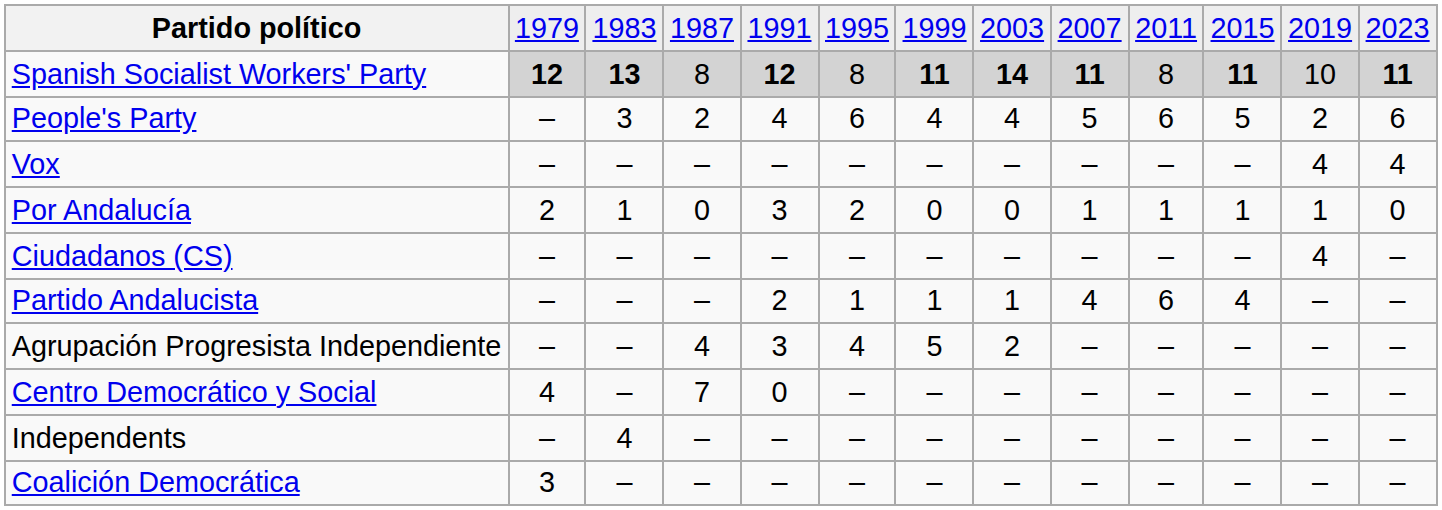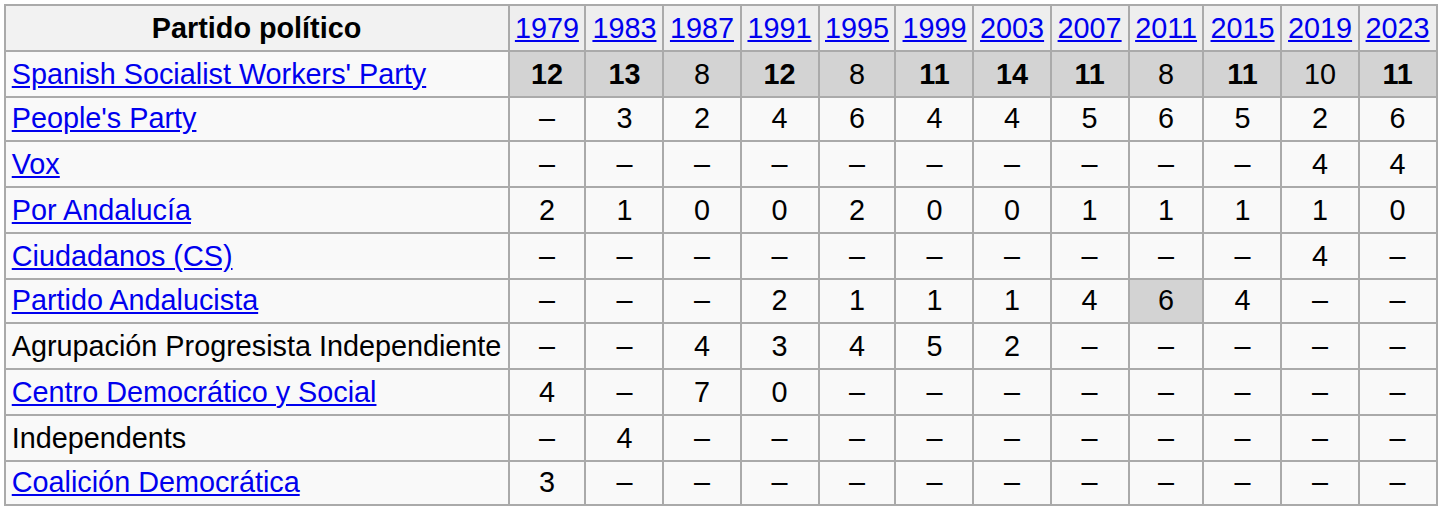 <table class="wikitable" style="font-size: 90%; text-align:center;" align="center">
 <tr align="center"| style="background:#eee">
 <th rowspan="1">Partido político</th>
 <td><a href='#'>1979</a></td>
 <td><a href='#'>1983</a></td>
 <td><a href='#'>1987</a></td>
 <td><a href='#'>1991</a></td>
 <td><a href='#'>1995</a></td>
 <td><a href='#'>1999</a></td>
 <td><a href='#'>2003</a></td>
 <td><a href='#'>2007</a></td>
 <td><a href='#'>2011</a></td>
 <td><a href='#'>2015</a></td>
 <td><a href='#'>2019</a></td>
 <td><a href='#'>2023</a></td>
 </tr>
 <tr>
 <td align="left"> <a href='#'>Spanish Socialist Workers' Party</a></td>
 <td style="background:#D3D3D3"><strong>12</strong></td>
 <td style="background:#D3D3D3"><strong>13</strong></td>
 <td style="background:#D3D3D3">8</td>
 <td style="background:#D3D3D3"><strong>12</strong></td>
 <td style="background:#D3D3D3">8</td>
 <td style="background:#D3D3D3"><strong>11</strong></td>
 <td style="background:#D3D3D3"><strong>14</strong></td>
 <td style="background:#D3D3D3"><strong>11</strong></td>
 <td style="background:#D3D3D3">8</td>
 <td style="background:#D3D3D3"><strong>11</strong></td>
 <td style="background:#D3D3D3">10</td>
 <td style="background:#D3D3D3"><strong>11</strong></td>
 </tr>
 <tr>
 <td align="left"> <a href='#'>People's Party</a></td>
 <td>–</td>
 <td>3</td>
 <td>2</td>
 <td>4</td>
 <td>6</td>
 <td>4</td>
 <td>4</td>
 <td>5</td>
 <td>6</td>
 <td>5</td>
 <td>2</td>
 <td>6</td>
 </tr>
 <tr>
 <td align="left"> <a href='#'>Vox</a></td>
 <td>–</td>
 <td>–</td>
 <td>–</td>
 <td>–</td>
 <td>–</td>
 <td>–</td>
 <td>–</td>
 <td>–</td>
 <td>–</td>
 <td>–</td>
 <td>4</td>
 <td>4</td>
 </tr>
 <tr>
 <td align="left"> <a href='#'>Por Andalucía</a></td>
 <td>2</td>
 <td>1</td>
 <td>0</td>
-<td>3</td>
+<td>0</td>
 <td>2</td>
 <td>0</td>
 <td>0</td>
 <td>1</td>
 <td>1</td>
 <td>1</td>
 <td>1</td>
 <td>0</td>
 </tr>
 <tr>
 <td align="left"> <a href='#'>Ciudadanos (CS)</a></td>
 <td>–</td>
 <td>–</td>
 <td>–</td>
 <td>–</td>
 <td>–</td>
 <td>–</td>
 <td>–</td>
 <td>–</td>
 <td>–</td>
 <td>–</td>
 <td>4</td>
 <td>–</td>
 </tr>
 <tr>
 <td align="left"> <a href='#'>Partido Andalucista</a></td>
 <td>–</td>
 <td>–</td>
 <td>–</td>
 <td>2</td>
 <td>1</td>
 <td>1</td>
 <td>1</td>
 <td>4</td>
-<td>6</td>
+<td style="background: lightgrey;">6</td>
 <td>4</td>
 <td>–</td>
 <td>–</td>
 </tr>
 <tr>
 <td align="left">Agrupación Progresista Independiente</td>
 <td>–</td>
 <td>–</td>
 <td>4</td>
 <td>3</td>
 <td>4</td>
 <td>5</td>
 <td>2</td>
 <td>–</td>
 <td>–</td>
 <td>–</td>
 <td>–</td>
 <td>–</td>
 </tr>
 <tr>
 <td align="left"> <a href='#'>Centro Democrático y Social</a></td>
 <td>4</td>
 <td>–</td>
 <td>7</td>
 <td>0</td>
 <td>–</td>
 <td>–</td>
 <td>–</td>
 <td>–</td>
 <td>–</td>
 <td>–</td>
 <td>–</td>
 <td>–</td>
 </tr>
 <tr>
 <td align="left">Independents</td>
 <td>–</td>
 <td>4</td>
 <td>–</td>
 <td>–</td>
 <td>–</td>
 <td>–</td>
 <td>–</td>
 <td>–</td>
 <td>–</td>
 <td>–</td>
 <td>–</td>
 <td>–</td>
 </tr>
 <tr>
 <td align="left"> <a href='#'>Coalición Democrática</a></td>
 <td>3</td>
 <td>–</td>
 <td>–</td>
 <td>–</td>
 <td>–</td>
 <td>–</td>
 <td>–</td>
 <td>–</td>
 <td>–</td>
 <td>–</td>
 <td>–</td>
 <td>–</td>
 </tr>
 </table>
